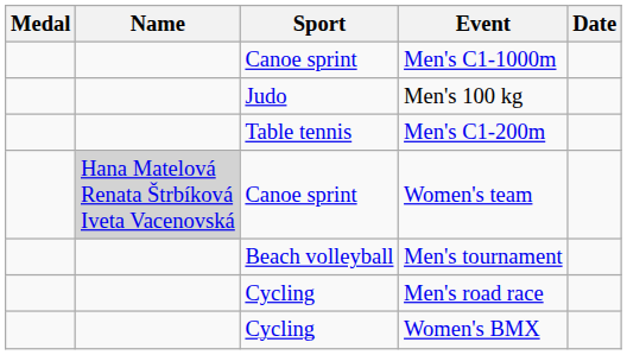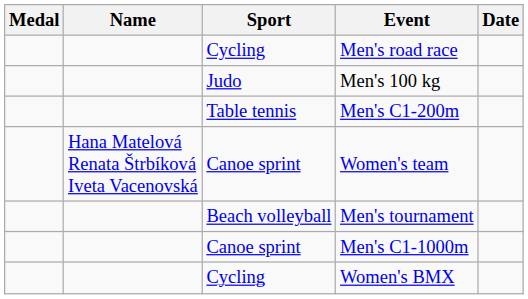 <table class="wikitable sortable" style="font-size: 95%">
 <tr>
 <th>Medal</th>
 <th>Name</th>
 <th>Sport</th>
 <th>Event</th>
 <th>Date</th>
 </tr>
 <tr>
 <td></td>
 <td></td>
-<td><a href='#'>Canoe sprint</a></td>
-<td><a href='#'>Men's C1-1000m</a></td>
+<td><a href='#'>Cycling</a></td>
+<td><a href='#'>Men's road race</a></td>
 <td></td>
 </tr>
 <tr>
 <td></td>
 <td></td>
 <td><a href='#'>Judo</a></td>
 <td>Men's 100 kg</td>
 <td></td>
 </tr>
 <tr>
 <td></td>
 <td></td>
 <td><a href='#'>Table tennis</a></td>
 <td><a href='#'>Men's C1-200m</a></td>
 <td></td>
 </tr>
 <tr>
 <td></td>
-<td style="background: lightgrey;"><a href='#'>Hana Matelová</a> <br> <a href='#'>Renata Štrbíková</a> <br> <a href='#'>Iveta Vacenovská</a></td>
+<td><a href='#'>Hana Matelová</a> <br> <a href='#'>Renata Štrbíková</a> <br> <a href='#'>Iveta Vacenovská</a></td>
 <td><a href='#'>Canoe sprint</a></td>
 <td><a href='#'>Women's team</a></td>
 <td></td>
 </tr>
 <tr>
 <td></td>
 <td><br></td>
 <td><a href='#'>Beach volleyball</a></td>
 <td><a href='#'>Men's tournament</a></td>
 <td></td>
 </tr>
 <tr>
 <td></td>
 <td></td>
-<td><a href='#'>Cycling</a></td>
-<td><a href='#'>Men's road race</a></td>
+<td><a href='#'>Canoe sprint</a></td>
+<td><a href='#'>Men's C1-1000m</a></td>
 <td></td>
 </tr>
 <tr>
 <td></td>
 <td></td>
 <td><a href='#'>Cycling</a></td>
 <td><a href='#'>Women's BMX</a></td>
 <td></td>
 </tr>
 </table>
